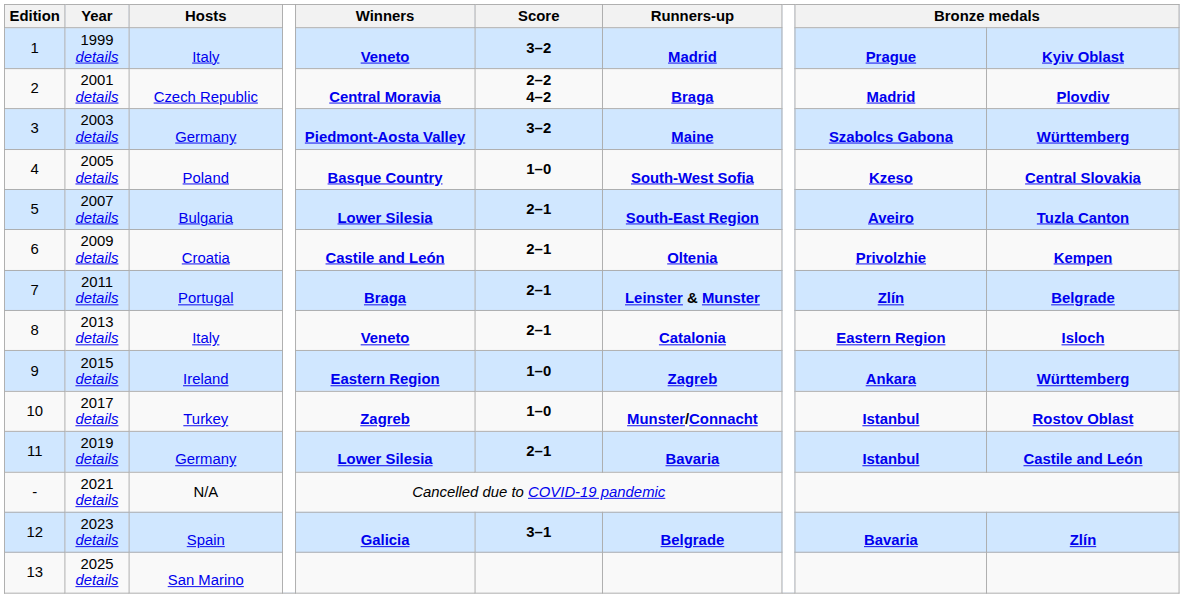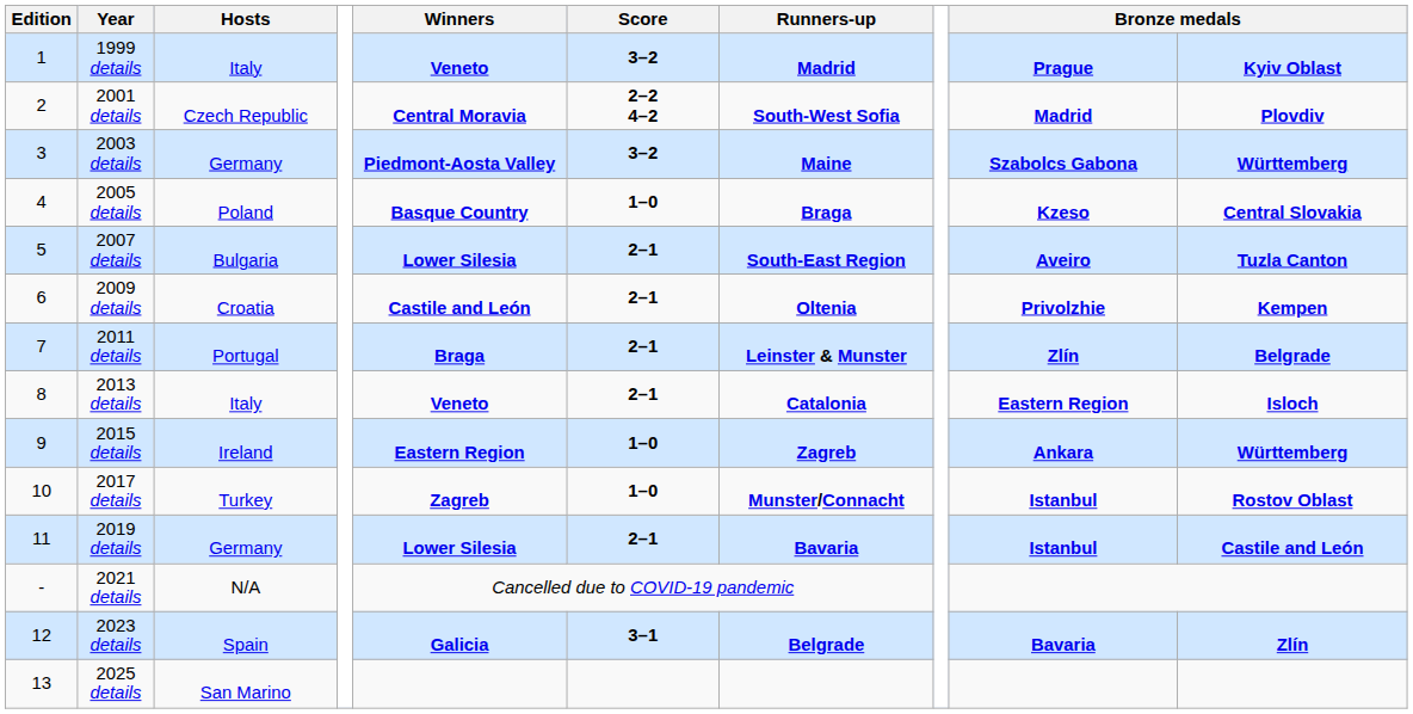 <table class="wikitable" style="text-align:center;width:100%">
 <tr bgcolor=#C1D8FF>
 <th rowspan=1 width=3%>Edition</th>
 <th width=5%>Year</th>
 <th width=12%>Hosts</th>
 <th rowspan="15" style="width:1%;background:#fff"></th>
 <th width=14%>Winners</th>
 <th width=10%>Score</th>
 <th width=14%>Runners-up</th>
 <th rowspan="15" style="width:1%;background:#fff"></th>
 <th colspan=2>Bronze medals</th>
 </tr>
 <tr align=center bgcolor=#D0E7FF>
 <td>1</td>
 <td>1999<br><em><a href='#'>details</a></em></td>
 <td><br><a href='#'>Italy</a></td>
 <td><strong><br><a href='#'>Veneto</a></strong></td>
 <td><strong>3–2 </strong></td>
 <td><strong><br><a href='#'>Madrid</a></strong></td>
 <td width=15%><strong><br><a href='#'>Prague</a></strong></td>
 <td width=15%><strong><br><a href='#'>Kyiv Oblast</a></strong></td>
 </tr>
 <tr align=center>
 <td>2</td>
 <td>2001<br><em><a href='#'>details</a></em></td>
 <td><br><a href='#'>Czech Republic</a></td>
 <td><strong><br><a href='#'>Central Moravia</a></strong></td>
 <td><strong>2–2<br>4–2 </strong></td>
-<td><strong><br><a href='#'>Braga</a></strong></td>
+<td><strong><br><a href='#'>South-West Sofia</a></strong></td>
 <td><strong><br><a href='#'>Madrid</a></strong></td>
 <td><strong><br><a href='#'>Plovdiv</a></strong></td>
 </tr>
 <tr align=center bgcolor=#D0E7FF>
 <td>3</td>
 <td>2003<br><em><a href='#'>details</a></em></td>
 <td><br><a href='#'>Germany</a></td>
 <td><strong><br><a href='#'>Piedmont-Aosta Valley</a></strong></td>
 <td><strong>3–2 </strong></td>
 <td><strong><br><a href='#'>Maine</a></strong></td>
 <td><strong><br><a href='#'>Szabolcs Gabona</a></strong></td>
 <td><strong><br><a href='#'>Württemberg</a></strong></td>
 </tr>
 <tr align=center>
 <td>4</td>
 <td>2005<br><em><a href='#'>details</a></em></td>
 <td><br><a href='#'>Poland</a></td>
 <td><strong><br><a href='#'>Basque Country</a></strong></td>
 <td><strong>1–0</strong></td>
-<td><strong><br><a href='#'>South-West Sofia</a></strong></td>
+<td><strong><br><a href='#'>Braga</a></strong></td>
 <td><strong><br><a href='#'>Kzeso</a></strong></td>
 <td><strong><br><a href='#'>Central Slovakia</a></strong></td>
 </tr>
 <tr align=center bgcolor=#D0E7FF>
 <td>5</td>
 <td>2007<br><em><a href='#'>details</a></em></td>
 <td><br><a href='#'>Bulgaria</a></td>
 <td><strong><br><a href='#'>Lower Silesia</a></strong></td>
 <td><strong>2–1 </strong></td>
 <td><strong><br><a href='#'>South-East Region</a></strong></td>
 <td><strong><br><a href='#'>Aveiro</a></strong></td>
 <td><strong><br><a href='#'>Tuzla Canton</a></strong></td>
 </tr>
 <tr align=center>
 <td>6</td>
 <td>2009<br><em><a href='#'>details</a></em></td>
 <td><br><a href='#'>Croatia</a></td>
 <td><strong><br><a href='#'>Castile and León</a></strong></td>
 <td><strong>2–1</strong></td>
 <td><strong><br><a href='#'>Oltenia</a></strong></td>
 <td><strong><br><a href='#'>Privolzhie</a></strong></td>
 <td><strong><br><a href='#'>Kempen</a></strong></td>
 </tr>
 <tr align=center bgcolor=#D0E7FF>
 <td>7</td>
 <td>2011<br><em><a href='#'>details</a></em></td>
 <td><br><a href='#'>Portugal</a></td>
 <td><strong><br><a href='#'>Braga</a></strong></td>
 <td><strong>2–1</strong></td>
 <td><strong><br><a href='#'>Leinster</a> & <a href='#'>Munster</a></strong></td>
 <td><strong><br><a href='#'>Zlín</a></strong></td>
 <td><strong><br><a href='#'>Belgrade</a></strong></td>
 </tr>
 <tr align=center>
 <td>8</td>
 <td>2013<br><em><a href='#'>details</a></em></td>
 <td><br><a href='#'>Italy</a></td>
 <td><strong><br><a href='#'>Veneto</a></strong></td>
 <td><strong>2–1 </strong></td>
 <td><strong><br><a href='#'>Catalonia</a></strong></td>
 <td><strong><br><a href='#'>Eastern Region</a></strong></td>
 <td><strong><br><a href='#'>Isloch</a></strong></td>
 </tr>
 <tr align=center bgcolor=#D0E7FF>
 <td>9</td>
 <td>2015<br><em><a href='#'>details</a></em></td>
 <td><br><a href='#'>Ireland</a></td>
 <td><strong><br><a href='#'>Eastern Region</a></strong></td>
 <td><strong>1–0</strong></td>
 <td><strong><br><a href='#'>Zagreb</a></strong></td>
 <td><strong><br><a href='#'>Ankara</a></strong></td>
 <td><strong><br><a href='#'>Württemberg</a></strong></td>
 </tr>
 <tr align=center>
 <td>10</td>
 <td>2017<br><em><a href='#'>details</a></em></td>
 <td><br><a href='#'>Turkey</a></td>
 <td><strong><br><a href='#'>Zagreb</a></strong></td>
 <td><strong>1–0</strong></td>
 <td><strong><br><a href='#'>Munster</a>/<a href='#'>Connacht</a></strong></td>
 <td><strong><br><a href='#'>Istanbul</a></strong></td>
 <td><strong><br><a href='#'>Rostov Oblast</a></strong></td>
 </tr>
 <tr align=center bgcolor=#D0E7FF>
 <td>11</td>
 <td>2019<br><em><a href='#'>details</a></em></td>
 <td><br><a href='#'>Germany</a></td>
 <td><strong><br><a href='#'>Lower Silesia</a></strong></td>
 <td><strong>2–1</strong></td>
 <td><strong><br><a href='#'>Bavaria</a></strong></td>
 <td><strong><br><a href='#'>Istanbul</a></strong></td>
 <td><strong><br><a href='#'>Castile and León</a></strong></td>
 </tr>
 <tr align=center>
 <td>-</td>
 <td>2021<br><em><a href='#'>details</a></em></td>
 <td>N/A</td>
 <td colspan=3><em>Cancelled due to <a href='#'>COVID-19 pandemic</a></em></td>
 <td colspan=2></td>
 </tr>
 <tr align=center bgcolor=#D0E7FF>
 <td>12</td>
 <td>2023<br><em><a href='#'>details</a></em></td>
 <td><br><a href='#'>Spain</a></td>
 <td><strong><br><a href='#'>Galicia</a></strong></td>
 <td><strong>3–1</strong></td>
 <td><strong><br><a href='#'>Belgrade</a></strong></td>
 <td><strong><br><a href='#'>Bavaria</a></strong></td>
 <td><strong><br><a href='#'>Zlín</a></strong></td>
 </tr>
 <tr align=center>
 <td>13</td>
 <td>2025<br><em><a href='#'>details</a></em></td>
 <td><br><a href='#'>San Marino</a></td>
 <td></td>
 <td></td>
 <td></td>
 <td></td>
 <td></td>
 </tr>
 </table>
